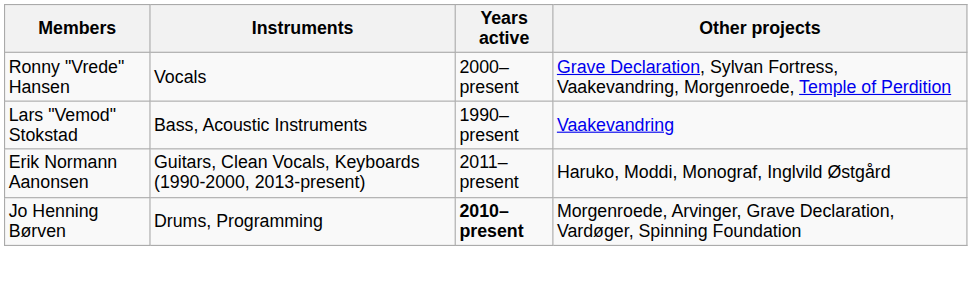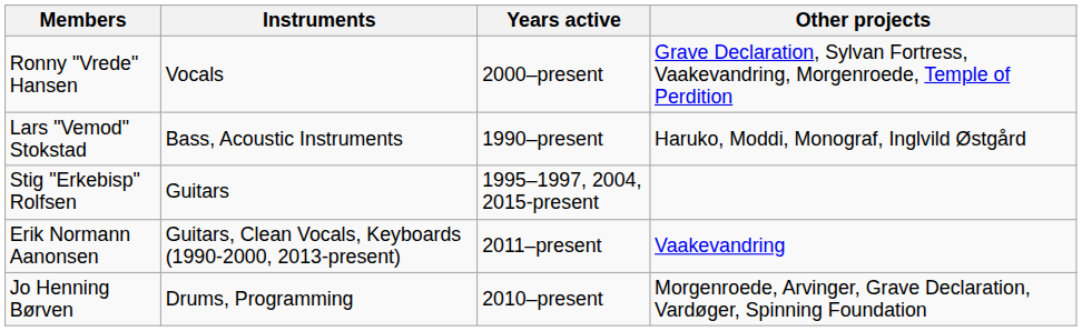 <table class="wikitable">
 <tr>
 <th>Members</th>
 <th>Instruments</th>
 <th>Years active</th>
 <th>Other projects</th>
 </tr>
 <tr>
 <td>Ronny "Vrede" Hansen</td>
 <td>Vocals</td>
 <td>2000–present</td>
 <td><a href='#'>Grave Declaration</a>, Sylvan Fortress, Vaakevandring, Morgenroede, <a href='#'>Temple of Perdition</a></td>
 </tr>
 <tr>
 <td>Lars "Vemod" Stokstad</td>
 <td>Bass, Acoustic Instruments</td>
 <td>1990–present</td>
-<td><a href='#'>Vaakevandring</a></td>
+<td>Haruko, Moddi, Monograf, Inglvild Østgård</td>
+</tr>
+<tr>
+<td>Stig "Erkebisp" Rolfsen</td>
+<td>Guitars</td>
+<td>1995–1997, 2004, 2015-present</td>
+<td></td>
 </tr>
 <tr>
 <td>Erik Normann Aanonsen</td>
 <td>Guitars, Clean Vocals, Keyboards (1990-2000, 2013-present)</td>
 <td>2011–present</td>
-<td>Haruko, Moddi, Monograf, Inglvild Østgård</td>
+<td><a href='#'>Vaakevandring</a></td>
 </tr>
 <tr>
 <td>Jo Henning Børven</td>
 <td>Drums, Programming</td>
-<td><strong>2010–present</strong></td>
+<td>2010–present</td>
 <td>Morgenroede, Arvinger, Grave Declaration, Vardøger, Spinning Foundation</td>
 </tr>
 </table>
